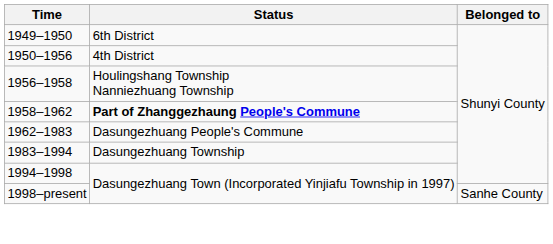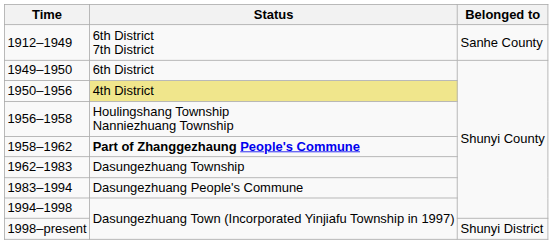 <table class="wikitable">
 <tr>
 <th>Time</th>
 <th>Status</th>
 <th>Belonged to</th>
+</tr>
+<tr>
+<td>1912–1949</td>
+<td>6th District<br>7th District</td>
+<td>Sanhe County</td>
 </tr>
 <tr>
 <td>1949–1950</td>
 <td>6th District</td>
 <td rowspan="7">Shunyi County</td>
 </tr>
 <tr>
 <td>1950–1956</td>
-<td>4th District</td>
+<td style="background: khaki;">4th District</td>
 </tr>
 <tr>
 <td>1956–1958</td>
 <td>Houlingshang Township<br>Nanniezhuang Township</td>
 </tr>
 <tr>
 <td>1958–1962</td>
 <td><strong>Part of Zhanggezhaung <a href='#'>People's Commune</a></strong></td>
 </tr>
 <tr>
 <td>1962–1983</td>
-<td>Dasungezhuang People's Commune</td>
+<td>Dasungezhuang Township</td>
 </tr>
 <tr>
 <td>1983–1994</td>
-<td>Dasungezhuang Township</td>
+<td>Dasungezhuang People's Commune</td>
 </tr>
 <tr>
 <td>1994–1998</td>
 <td rowspan="2">Dasungezhuang Town (Incorporated Yinjiafu Township in 1997)</td>
 </tr>
 <tr>
 <td>1998–present</td>
-<td>Sanhe County</td>
+<td>Shunyi District</td>
 </tr>
 </table>
